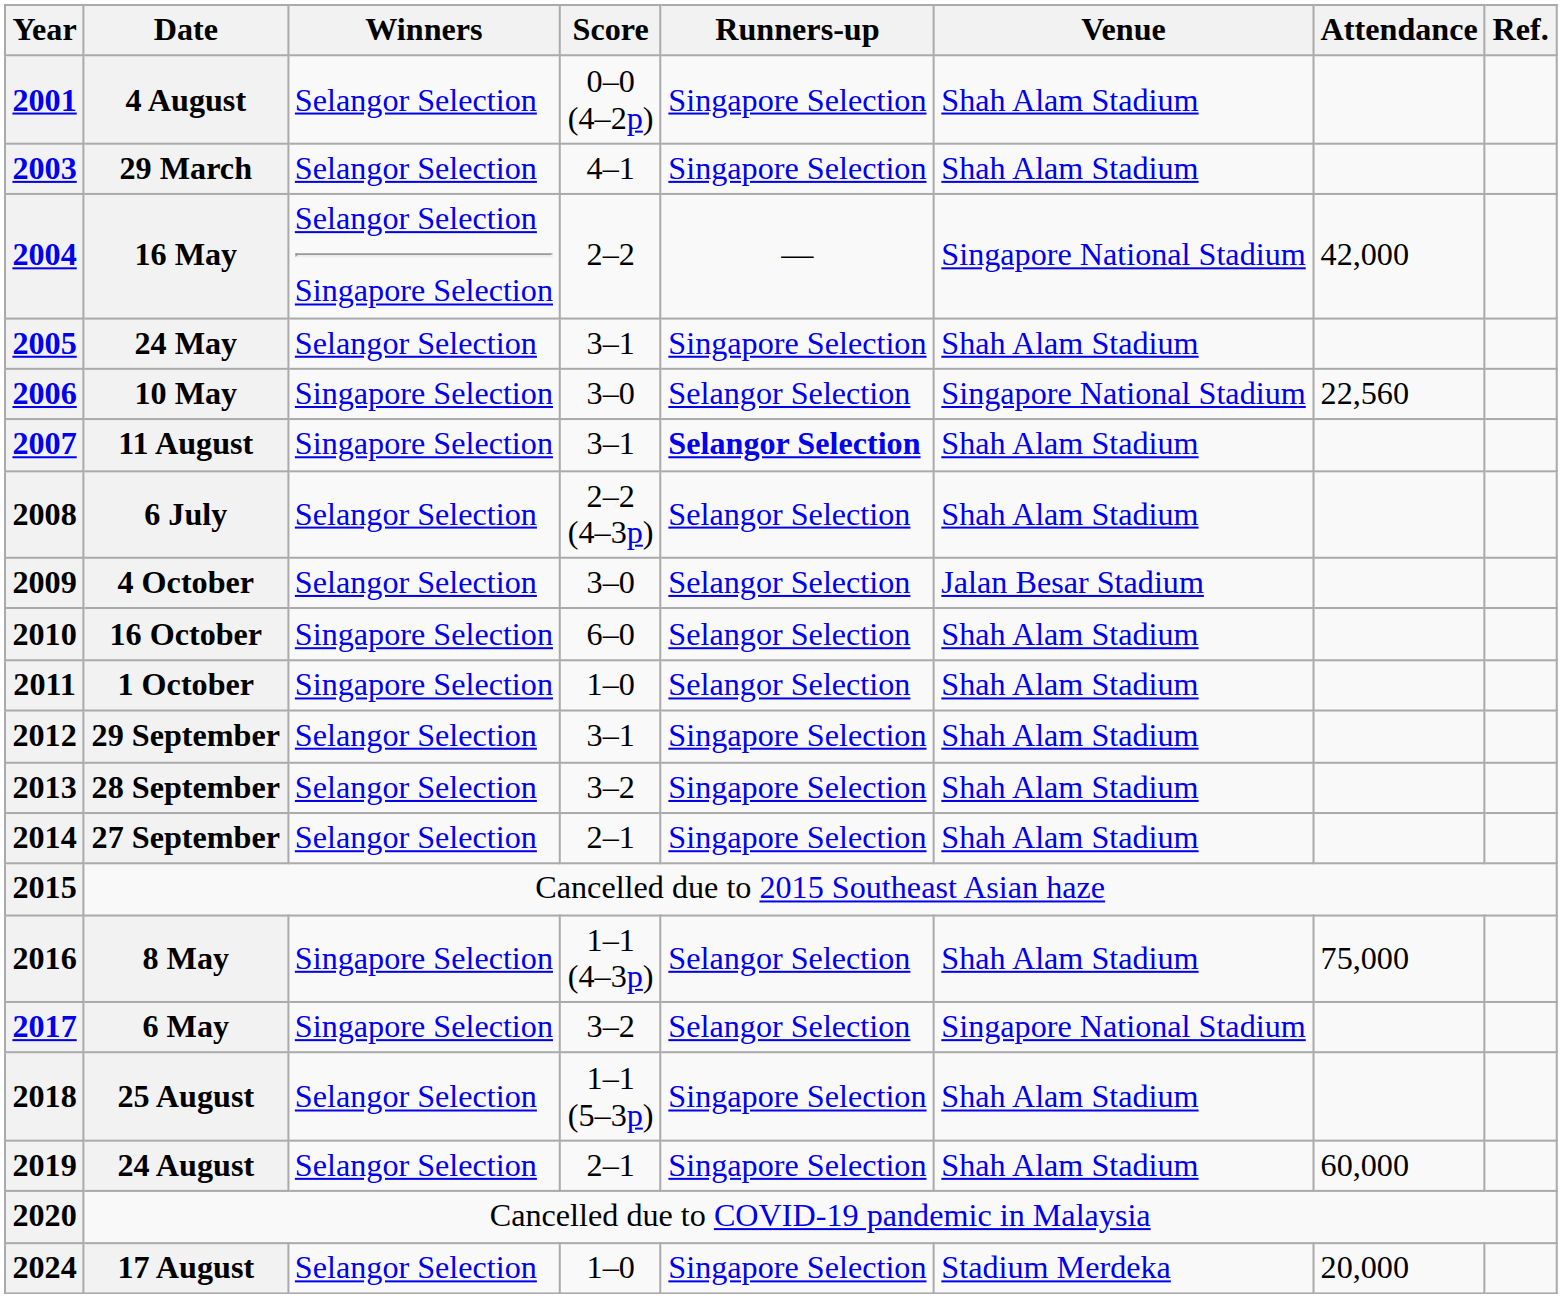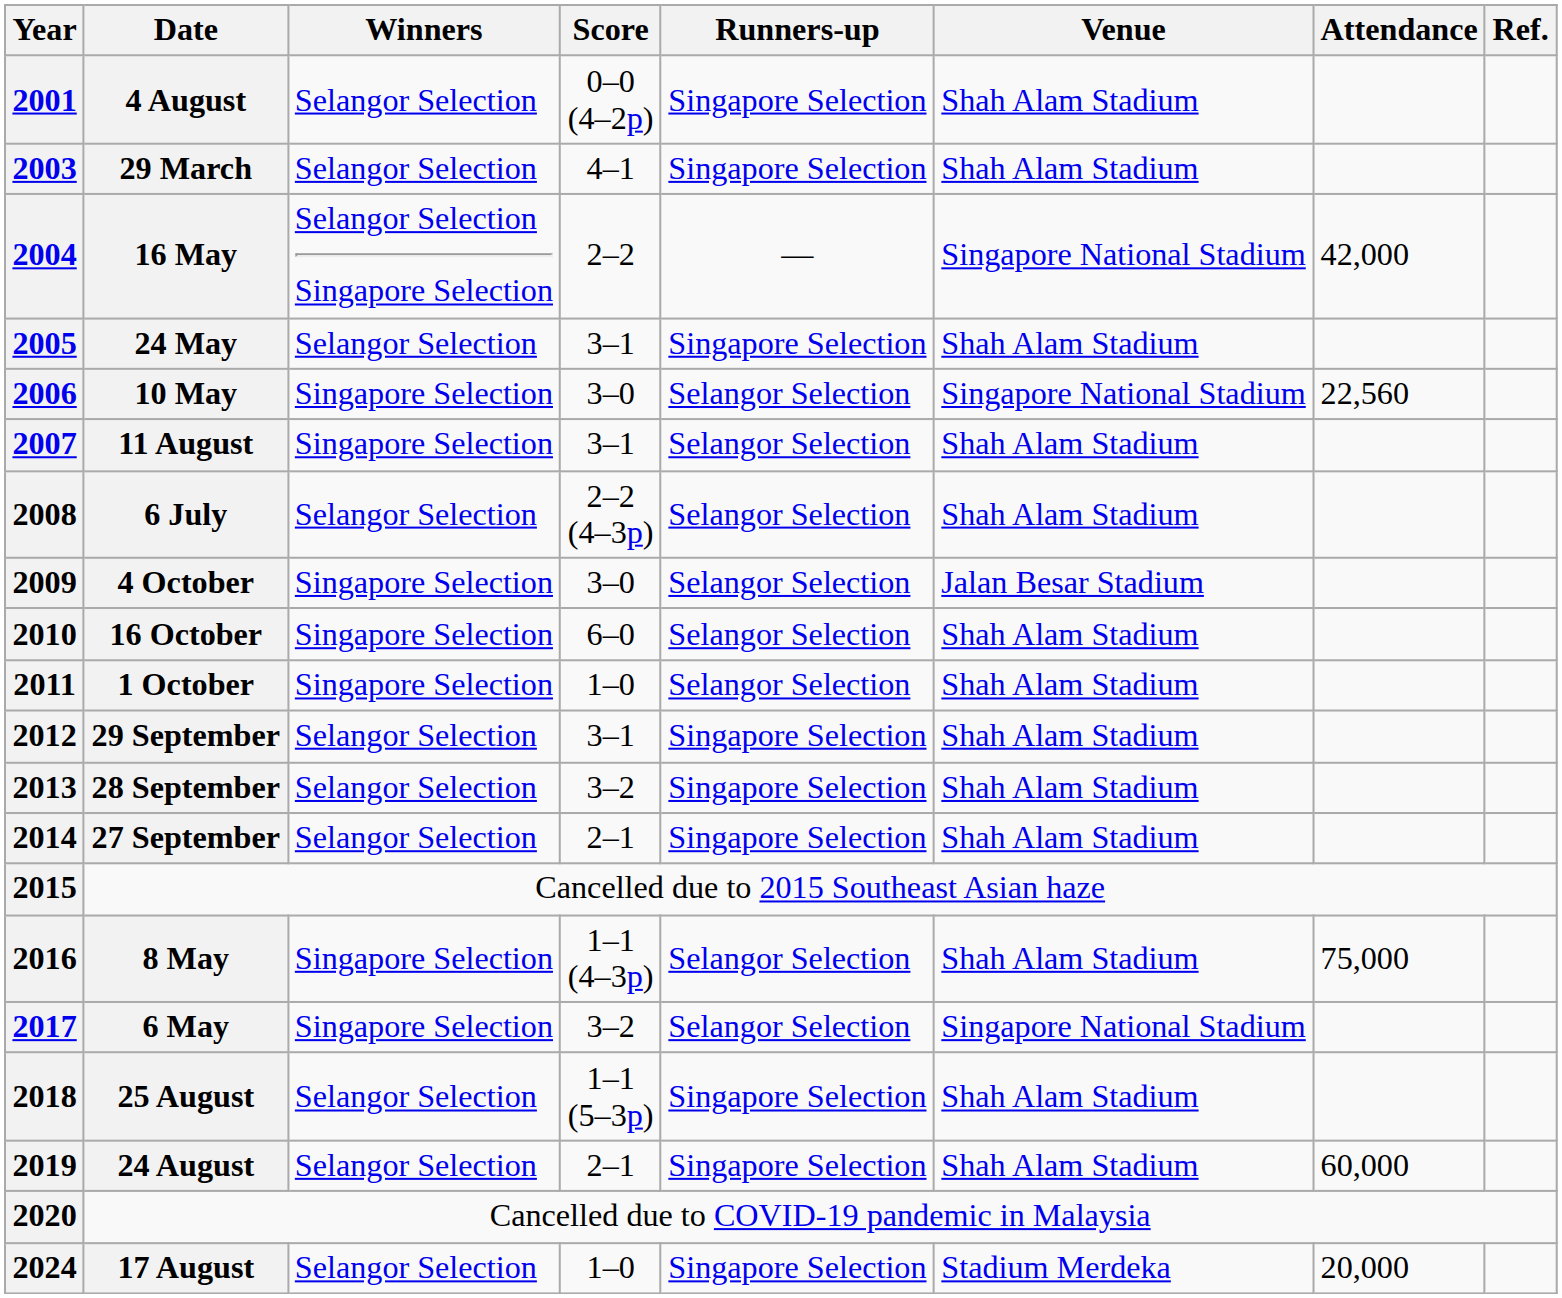 <table class="wikitable plainrowheaders sortable">
 <tr>
 <th>Year</th>
 <th>Date</th>
 <th>Winners</th>
 <th>Score</th>
 <th>Runners-up</th>
 <th>Venue</th>
 <th>Attendance</th>
 <th>Ref.</th>
 </tr>
 <tr>
 <th scope=row style=text-align:center><a href='#'>2001</a></th>
 <th scope=row style=text-align:center>4 August</th>
 <td> <a href='#'>Selangor Selection</a></td>
 <td align='center'>0–0<br>(4–2<a href='#'>p</a>)</td>
 <td> <a href='#'>Singapore Selection</a></td>
 <td><a href='#'>Shah Alam Stadium</a></td>
 <td></td>
 <td></td>
 </tr>
 <tr>
 <th scope=row style=text-align:center><a href='#'>2003</a></th>
 <th scope=row style=text-align:center>29 March</th>
 <td> <a href='#'>Selangor Selection</a></td>
 <td align='center'>4–1</td>
 <td> <a href='#'>Singapore Selection</a></td>
 <td><a href='#'>Shah Alam Stadium</a></td>
 <td></td>
 <td></td>
 </tr>
 <tr>
 <th scope=row style=text-align:center><a href='#'>2004</a></th>
 <th scope=row style=text-align:center>16 May</th>
 <td> <a href='#'>Selangor Selection</a><hr> <a href='#'>Singapore Selection</a></td>
 <td align='center'>2–2</td>
 <td align='center'>—</td>
 <td><a href='#'>Singapore National Stadium</a></td>
 <td>42,000</td>
 <td align=center></td>
 </tr>
 <tr>
 <th scope=row style=text-align:center><a href='#'>2005</a></th>
 <th scope=row style=text-align:center>24 May</th>
 <td> <a href='#'>Selangor Selection</a></td>
 <td align='center'>3–1</td>
 <td> <a href='#'>Singapore Selection</a></td>
 <td><a href='#'>Shah Alam Stadium</a></td>
 <td></td>
 <td></td>
 </tr>
 <tr>
 <th scope=row style=text-align:center><a href='#'>2006</a></th>
 <th scope=row style=text-align:center>10 May</th>
 <td> <a href='#'>Singapore Selection</a></td>
 <td align='center'>3–0</td>
 <td> <a href='#'>Selangor Selection</a></td>
 <td><a href='#'>Singapore National Stadium</a></td>
 <td>22,560</td>
 <td align=center></td>
 </tr>
 <tr>
 <th scope=row style=text-align:center><a href='#'>2007</a></th>
 <th scope=row style=text-align:center>11 August</th>
 <td> <a href='#'>Singapore Selection</a></td>
 <td align='center'>3–1</td>
-<td><strong> <a href='#'>Selangor Selection</a></strong></td>
+<td> <a href='#'>Selangor Selection</a></td>
 <td><a href='#'>Shah Alam Stadium</a></td>
 <td></td>
 <td></td>
 </tr>
 <tr>
 <th scope=row style=text-align:center>2008</th>
 <th scope=row style=text-align:center>6 July</th>
 <td> <a href='#'>Selangor Selection</a></td>
 <td align='center'>2–2<br>(4–3<a href='#'>p</a>)</td>
 <td> <a href='#'>Selangor Selection</a></td>
 <td><a href='#'>Shah Alam Stadium</a></td>
 <td></td>
 <td></td>
 </tr>
 <tr>
 <th scope=row style=text-align:center>2009</th>
 <th scope=row style=text-align:center>4 October</th>
-<td> <a href='#'>Selangor Selection</a></td>
+<td> <a href='#'>Singapore Selection</a></td>
 <td align='center'>3–0</td>
 <td> <a href='#'>Selangor Selection</a></td>
 <td><a href='#'>Jalan Besar Stadium</a></td>
 <td></td>
 <td></td>
 </tr>
 <tr>
 <th scope=row style=text-align:center>2010</th>
 <th scope=row style=text-align:center>16 October</th>
 <td> <a href='#'>Singapore Selection</a></td>
 <td align='center'>6–0</td>
 <td> <a href='#'>Selangor Selection</a></td>
 <td><a href='#'>Shah Alam Stadium</a></td>
 <td></td>
 <td></td>
 </tr>
 <tr>
 <th scope=row style=text-align:center>2011</th>
 <th scope=row style=text-align:center>1 October</th>
 <td> <a href='#'>Singapore Selection</a></td>
 <td align='center'>1–0</td>
 <td> <a href='#'>Selangor Selection</a></td>
 <td><a href='#'>Shah Alam Stadium</a></td>
 <td></td>
 <td></td>
 </tr>
 <tr>
 <th scope=row style=text-align:center>2012</th>
 <th scope=row style=text-align:center>29 September</th>
 <td> <a href='#'>Selangor Selection</a></td>
 <td align='center'>3–1</td>
 <td> <a href='#'>Singapore Selection</a></td>
 <td><a href='#'>Shah Alam Stadium</a></td>
 <td></td>
 <td align=center></td>
 </tr>
 <tr>
 <th scope=row style=text-align:center>2013</th>
 <th scope=row style=text-align:center>28 September</th>
 <td> <a href='#'>Selangor Selection</a></td>
 <td align='center'>3–2</td>
 <td> <a href='#'>Singapore Selection</a></td>
 <td><a href='#'>Shah Alam Stadium</a></td>
 <td></td>
 <td></td>
 </tr>
 <tr>
 <th scope=row style=text-align:center>2014</th>
 <th scope=row style=text-align:center>27 September</th>
 <td> <a href='#'>Selangor Selection</a></td>
 <td align='center'>2–1</td>
 <td> <a href='#'>Singapore Selection</a></td>
 <td><a href='#'>Shah Alam Stadium</a></td>
 <td></td>
 <td></td>
 </tr>
 <tr>
 <th scope=row style=text-align:center>2015</th>
 <td colspan="7" align="center">Cancelled due to <a href='#'>2015 Southeast Asian haze</a></td>
 </tr>
 <tr>
 <th scope=row style=text-align:center>2016</th>
 <th scope=row style=text-align:center>8 May</th>
 <td> <a href='#'>Singapore Selection</a></td>
 <td align='center'>1–1<br>(4–3<a href='#'>p</a>)</td>
 <td> <a href='#'>Selangor Selection</a></td>
 <td><a href='#'>Shah Alam Stadium</a></td>
 <td>75,000</td>
 <td align=center></td>
 </tr>
 <tr>
 <th scope=row style=text-align:center><a href='#'>2017</a></th>
 <th scope=row style=text-align:center>6 May</th>
 <td> <a href='#'>Singapore Selection</a></td>
 <td align='center'>3–2</td>
 <td> <a href='#'>Selangor Selection</a></td>
 <td><a href='#'>Singapore National Stadium</a></td>
 <td></td>
 <td align=center></td>
 </tr>
 <tr>
 <th scope=row style=text-align:center>2018</th>
 <th scope=row style=text-align:center>25 August</th>
 <td> <a href='#'>Selangor Selection</a></td>
 <td align='center'>1–1<br>(5–3<a href='#'>p</a>)</td>
 <td> <a href='#'>Singapore Selection</a></td>
 <td><a href='#'>Shah Alam Stadium</a></td>
 <td></td>
 <td align=center></td>
 </tr>
 <tr>
 <th scope=row style=text-align:center>2019</th>
 <th scope=row style=text-align:center>24 August</th>
 <td> <a href='#'>Selangor Selection</a></td>
 <td align="center">2–1</td>
 <td> <a href='#'>Singapore Selection</a></td>
 <td><a href='#'>Shah Alam Stadium</a></td>
 <td>60,000</td>
 <td align=center></td>
 </tr>
 <tr>
 <th scope=row style=text-align:center>2020</th>
 <td colspan="7" align="center">Cancelled due to <a href='#'>COVID-19 pandemic in Malaysia</a></td>
 </tr>
 <tr>
 <th scope="row" style="text-align:center">2024</th>
 <th scope="row" style="text-align:center">17 August</th>
 <td> <a href='#'>Selangor Selection</a></td>
 <td align='center'>1–0</td>
 <td> <a href='#'>Singapore Selection</a></td>
 <td><a href='#'>Stadium Merdeka</a></td>
 <td>20,000</td>
 <td align=center></td>
 </tr>
 </table>
